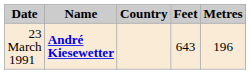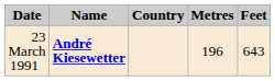 <table class="wikitable sortable" style="text-align:left; line-height:16px; width:35%;">
 <tr>
 <th style="background-color: #ccc;" width="130">Date</th>
 <th style="background-color: #ccc;" width="152">Name</th>
 <th style="background-color: #ccc;" width="150">Country</th>
+<th style="background-color: #ccc;" width="64">Metres</th>
 <th style="background-color: #ccc;" width="64">Feet</th>
-<th style="background-color: #ccc;" width="64">Metres</th>
 </tr>
 <tr bgcolor=#FAEBD7>
 <td align=right>23 March 1991  </td>
 <td><strong><a href='#'>André Kiesewetter</a></strong></td>
 <td></td>
+<td align=center>196</td>
 <td align=center>643</td>
-<td align=center>196</td>
 </tr>
 </table>
